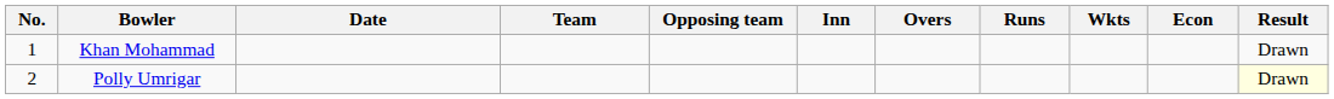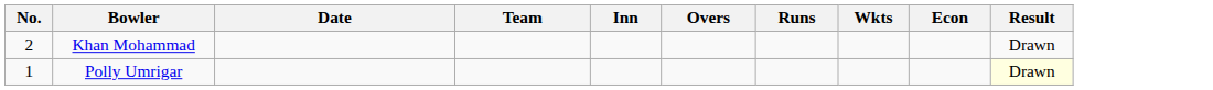 <table class="wikitable sortable" style="font-size: 100%">
 <tr align=center>
 <th scope="col" width="38">No.</th>
 <th scope="col" width="145">Bowler</th>
 <th scope="col" width="220">Date</th>
 <th scope="col" width="120">Team</th>
-<th scope="col" width="120">Opposing team</th>
 <th scope="col" width="60">Inn</th>
 <th scope="col" width="82">Overs</th>
 <th scope="col" width="70">Runs</th>
 <th scope="col" width="60">Wkts</th>
 <th scope="col" width="70">Econ</th>
 <th scope="col" width="70">Result</th>
 </tr>
 <tr align="center">
-<td scope="row">1</td>
+<td scope="row">2</td>
 <td><a href='#'>Khan Mohammad</a></td>
-<td></td>
 <td></td>
 <td></td>
 <td></td>
 <td></td>
 <td></td>
 <td></td>
 <td></td>
 <td>Drawn</td>
 </tr>
 <tr align="center">
-<td scope="row">2</td>
+<td scope="row">1</td>
 <td><a href='#'>Polly Umrigar</a></td>
-<td></td>
 <td></td>
 <td></td>
 <td></td>
 <td></td>
 <td></td>
 <td></td>
 <td></td>
 <td style="background: lightyellow;">Drawn</td>
 </tr>
 </table>
